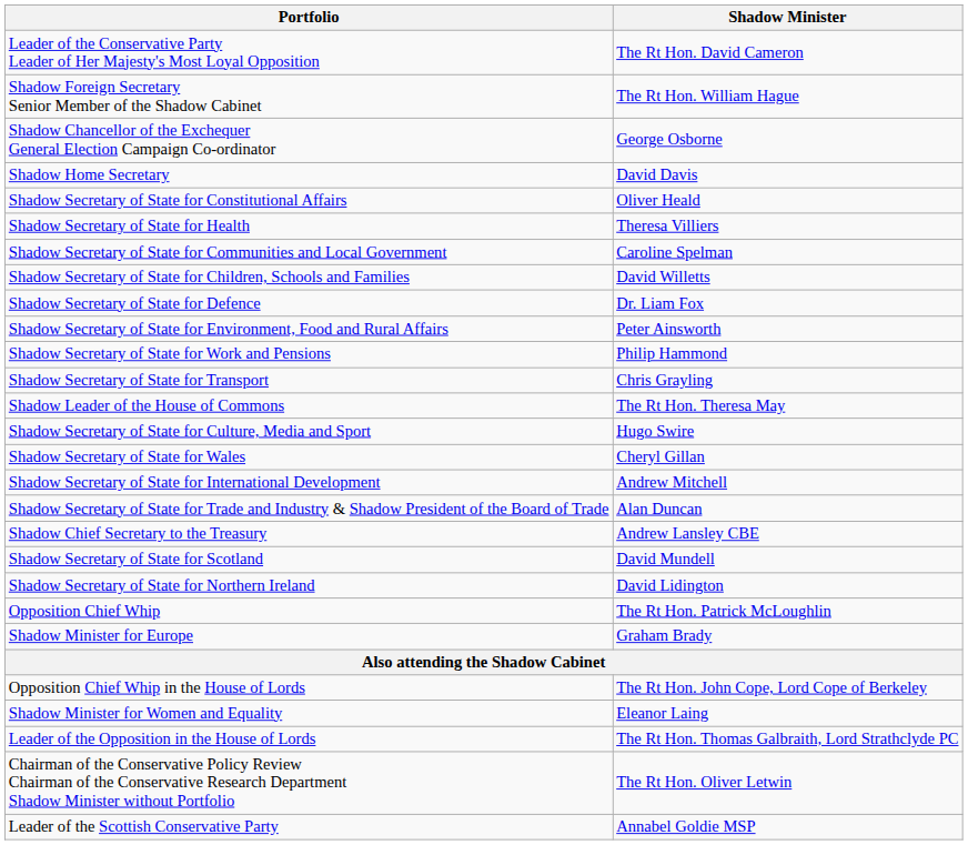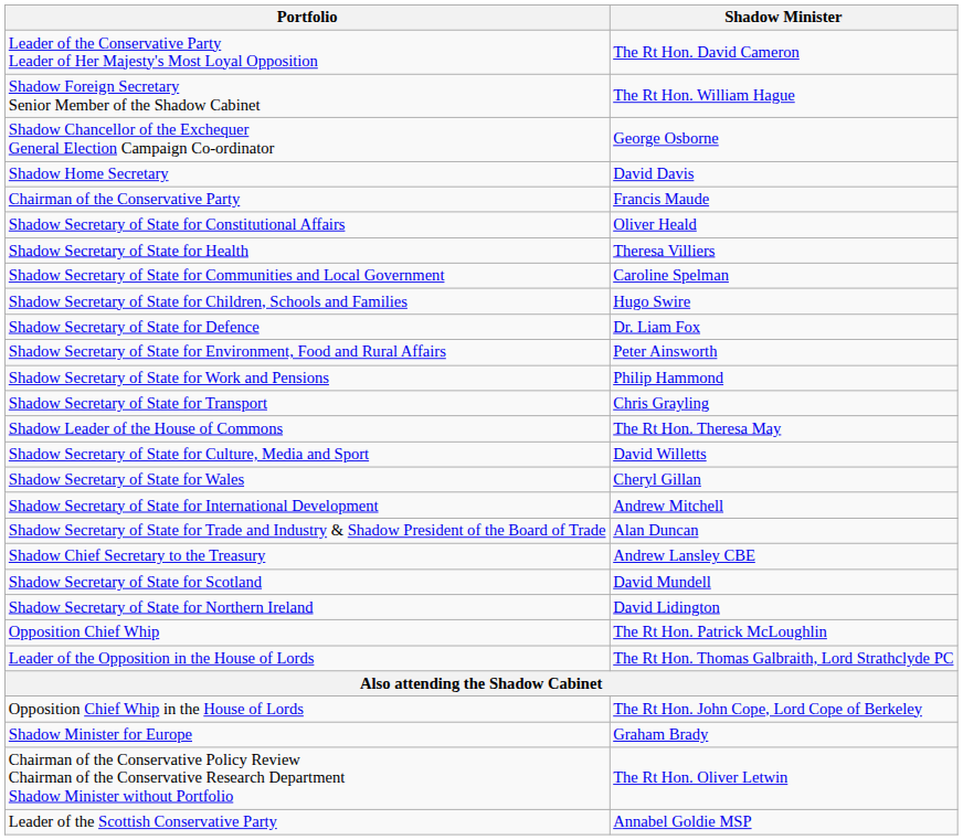 <table class="wikitable">
 <tr>
 <th>Portfolio</th>
 <th>Shadow Minister</th>
 </tr>
 <tr>
 <td><a href='#'>Leader of the Conservative Party</a><br><a href='#'>Leader of Her Majesty's Most Loyal Opposition</a> </td>
 <td><a href='#'>The Rt Hon. David Cameron</a></td>
 </tr>
 <tr>
 <td><a href='#'>Shadow Foreign Secretary</a><br>Senior Member of the Shadow Cabinet</td>
 <td><a href='#'>The Rt Hon. William Hague</a></td>
 </tr>
 <tr>
 <td><a href='#'>Shadow Chancellor of the Exchequer</a><br><a href='#'>General Election</a> Campaign Co-ordinator</td>
 <td><a href='#'>George Osborne</a></td>
 </tr>
 <tr>
 <td><a href='#'>Shadow Home Secretary</a></td>
 <td><a href='#'>David Davis</a></td>
 </tr>
 <tr>
+<td><a href='#'>Chairman of the Conservative Party</a></td>
+<td><a href='#'>Francis Maude</a></td>
+</tr>
+<tr>
 <td><a href='#'>Shadow Secretary of State for Constitutional Affairs</a></td>
 <td><a href='#'>Oliver Heald</a></td>
 </tr>
 <tr>
 <td><a href='#'>Shadow Secretary of State for Health</a></td>
 <td><a href='#'>Theresa Villiers</a></td>
 </tr>
 <tr>
 <td><a href='#'>Shadow Secretary of State for Communities and Local Government</a></td>
 <td><a href='#'>Caroline Spelman</a></td>
 </tr>
 <tr>
 <td><a href='#'>Shadow Secretary of State for Children, Schools and Families</a></td>
-<td><a href='#'>David Willetts</a></td>
+<td><a href='#'>Hugo Swire</a></td>
 </tr>
 <tr>
 <td><a href='#'>Shadow Secretary of State for Defence</a></td>
 <td><a href='#'>Dr. Liam Fox</a></td>
 </tr>
 <tr>
 <td><a href='#'>Shadow Secretary of State for Environment, Food and Rural Affairs</a></td>
 <td><a href='#'>Peter Ainsworth</a></td>
 </tr>
 <tr>
 <td><a href='#'>Shadow Secretary of State for Work and Pensions</a></td>
 <td><a href='#'>Philip Hammond</a></td>
 </tr>
 <tr>
 <td><a href='#'>Shadow Secretary of State for Transport</a></td>
 <td><a href='#'>Chris Grayling</a></td>
 </tr>
 <tr>
 <td><a href='#'>Shadow Leader of the House of Commons</a></td>
 <td><a href='#'>The Rt Hon. Theresa May</a></td>
 </tr>
 <tr>
 <td><a href='#'>Shadow Secretary of State for Culture, Media and Sport</a></td>
-<td><a href='#'>Hugo Swire</a></td>
+<td><a href='#'>David Willetts</a></td>
 </tr>
 <tr>
 <td><a href='#'>Shadow Secretary of State for Wales</a></td>
 <td><a href='#'>Cheryl Gillan</a></td>
 </tr>
 <tr>
 <td><a href='#'>Shadow Secretary of State for International Development</a></td>
 <td><a href='#'>Andrew Mitchell</a></td>
 </tr>
 <tr>
 <td><a href='#'>Shadow Secretary of State for Trade and Industry</a> & <a href='#'>Shadow President of the Board of Trade</a></td>
 <td><a href='#'>Alan Duncan</a></td>
 </tr>
 <tr>
 <td><a href='#'>Shadow Chief Secretary to the Treasury</a></td>
 <td><a href='#'>Andrew Lansley CBE</a></td>
 </tr>
 <tr>
 <td><a href='#'>Shadow Secretary of State for Scotland</a></td>
 <td><a href='#'>David Mundell</a></td>
 </tr>
 <tr>
 <td><a href='#'>Shadow Secretary of State for Northern Ireland</a></td>
 <td><a href='#'>David Lidington</a></td>
 </tr>
 <tr>
 <td><a href='#'>Opposition Chief Whip</a></td>
 <td><a href='#'>The Rt Hon. Patrick McLoughlin</a></td>
 </tr>
 <tr>
-<td><a href='#'>Shadow Minister for Europe</a></td>
-<td><a href='#'>Graham Brady</a></td>
+<td><a href='#'>Leader of the Opposition in the House of Lords</a></td>
+<td><a href='#'>The Rt Hon. Thomas Galbraith, Lord Strathclyde PC</a></td>
 </tr>
 <tr>
 <th colspan=2>Also attending the Shadow Cabinet</th>
 </tr>
 <tr>
 <td>Opposition <a href='#'>Chief Whip</a> in the <a href='#'>House of Lords</a></td>
 <td><a href='#'>The Rt Hon. John Cope, Lord Cope of Berkeley</a></td>
 </tr>
 <tr>
-<td><a href='#'>Shadow Minister for Women and Equality</a></td>
-<td><a href='#'>Eleanor Laing</a></td>
-</tr>
-<tr>
-<td><a href='#'>Leader of the Opposition in the House of Lords</a></td>
-<td><a href='#'>The Rt Hon. Thomas Galbraith, Lord Strathclyde PC</a></td>
+<td><a href='#'>Shadow Minister for Europe</a></td>
+<td><a href='#'>Graham Brady</a></td>
 </tr>
 <tr>
 <td>Chairman of the Conservative Policy Review<br>Chairman of the Conservative Research Department<br><a href='#'>Shadow Minister without Portfolio</a></td>
 <td><a href='#'>The Rt Hon. Oliver Letwin</a></td>
 </tr>
 <tr>
 <td>Leader of the <a href='#'>Scottish Conservative Party</a></td>
 <td><a href='#'>Annabel Goldie MSP</a></td>
 </tr>
 </table>
